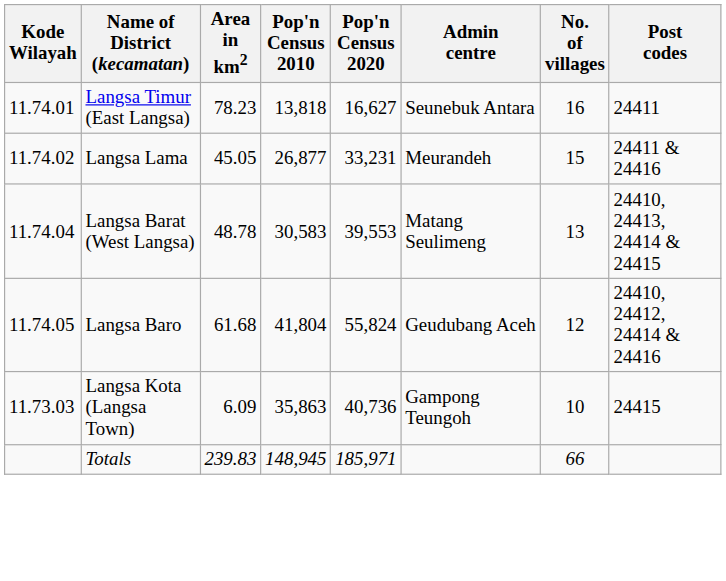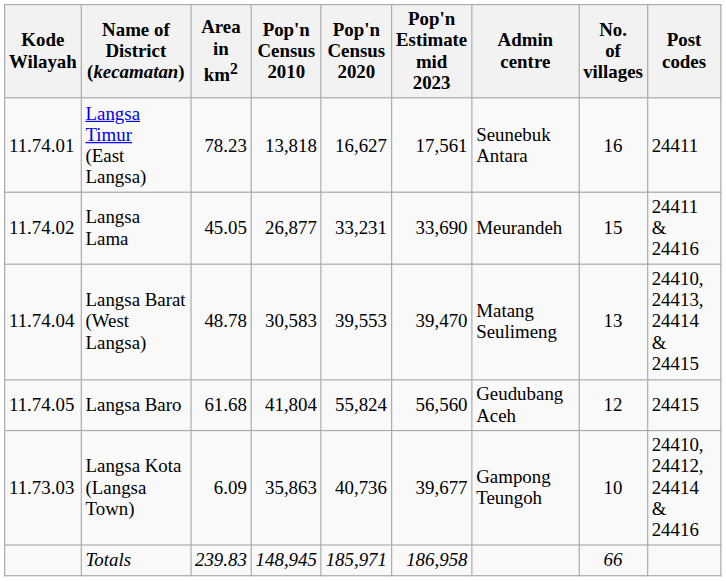 <table class="sortable wikitable">
 <tr>
 <th>Kode <br>Wilayah</th>
 <th>Name of<br>District<br>(<em>kecamatan</em>)</th>
 <th>Area <br>in <br>km<sup>2</sup></th>
 <th>Pop'n<br>Census<br>2010</th>
 <th>Pop'n<br>Census<br>2020</th>
+<th>Pop'n<br>Estimate<br>mid 2023</th>
 <th>Admin<br>centre</th>
 <th>No.<br>of<br>villages</th>
 <th>Post<br>codes</th>
 </tr>
 <tr>
 <td>11.74.01</td>
 <td><a href='#'>Langsa Timur</a> <br>(East Langsa)</td>
 <td align="right">78.23</td>
 <td align="right">13,818</td>
 <td align="right">16,627</td>
+<td align="right">17,561</td>
 <td>Seunebuk Antara</td>
 <td align="center">16</td>
 <td>24411</td>
 </tr>
 <tr>
 <td>11.74.02</td>
 <td>Langsa Lama </td>
 <td align="right">45.05</td>
 <td align="right">26,877</td>
 <td align="right">33,231</td>
+<td align="right">33,690</td>
 <td>Meurandeh</td>
 <td align="center">15</td>
 <td>24411 & 24416</td>
 </tr>
 <tr>
 <td>11.74.04</td>
 <td>Langsa Barat  <br>(West Langsa)</td>
 <td align="right">48.78</td>
 <td align="right">30,583</td>
 <td align="right">39,553</td>
+<td align="right">39,470</td>
 <td>Matang Seulimeng</td>
 <td align="center">13</td>
 <td>24410, 24413,<br>24414 & 24415</td>
 </tr>
 <tr>
 <td>11.74.05</td>
 <td>Langsa Baro </td>
 <td align="right">61.68</td>
 <td align="right">41,804</td>
 <td align="right">55,824</td>
+<td align="right">56,560</td>
 <td>Geudubang Aceh</td>
 <td align="center">12</td>
-<td>24410, 24412,<br>24414 & 24416</td>
+<td>24415</td>
 </tr>
 <tr>
 <td>11.73.03</td>
 <td>Langsa Kota  <br>(Langsa Town)</td>
 <td align="right">6.09</td>
 <td align="right">35,863</td>
 <td align="right">40,736</td>
+<td align="right">39,677</td>
 <td>Gampong Teungoh</td>
 <td align="center">10</td>
-<td>24415</td>
+<td>24410, 24412,<br>24414 & 24416</td>
 </tr>
 <tr>
 <td></td>
 <td><em>Totals</em></td>
 <td align="right"><em>239.83</em></td>
 <td align="right"><em>148,945</em></td>
 <td align="right"><em>185,971</em></td>
+<td align="right"><em>186,958</em></td>
 <td></td>
 <td align="center"><em>66</em></td>
 <td></td>
 </tr>
 </table>
